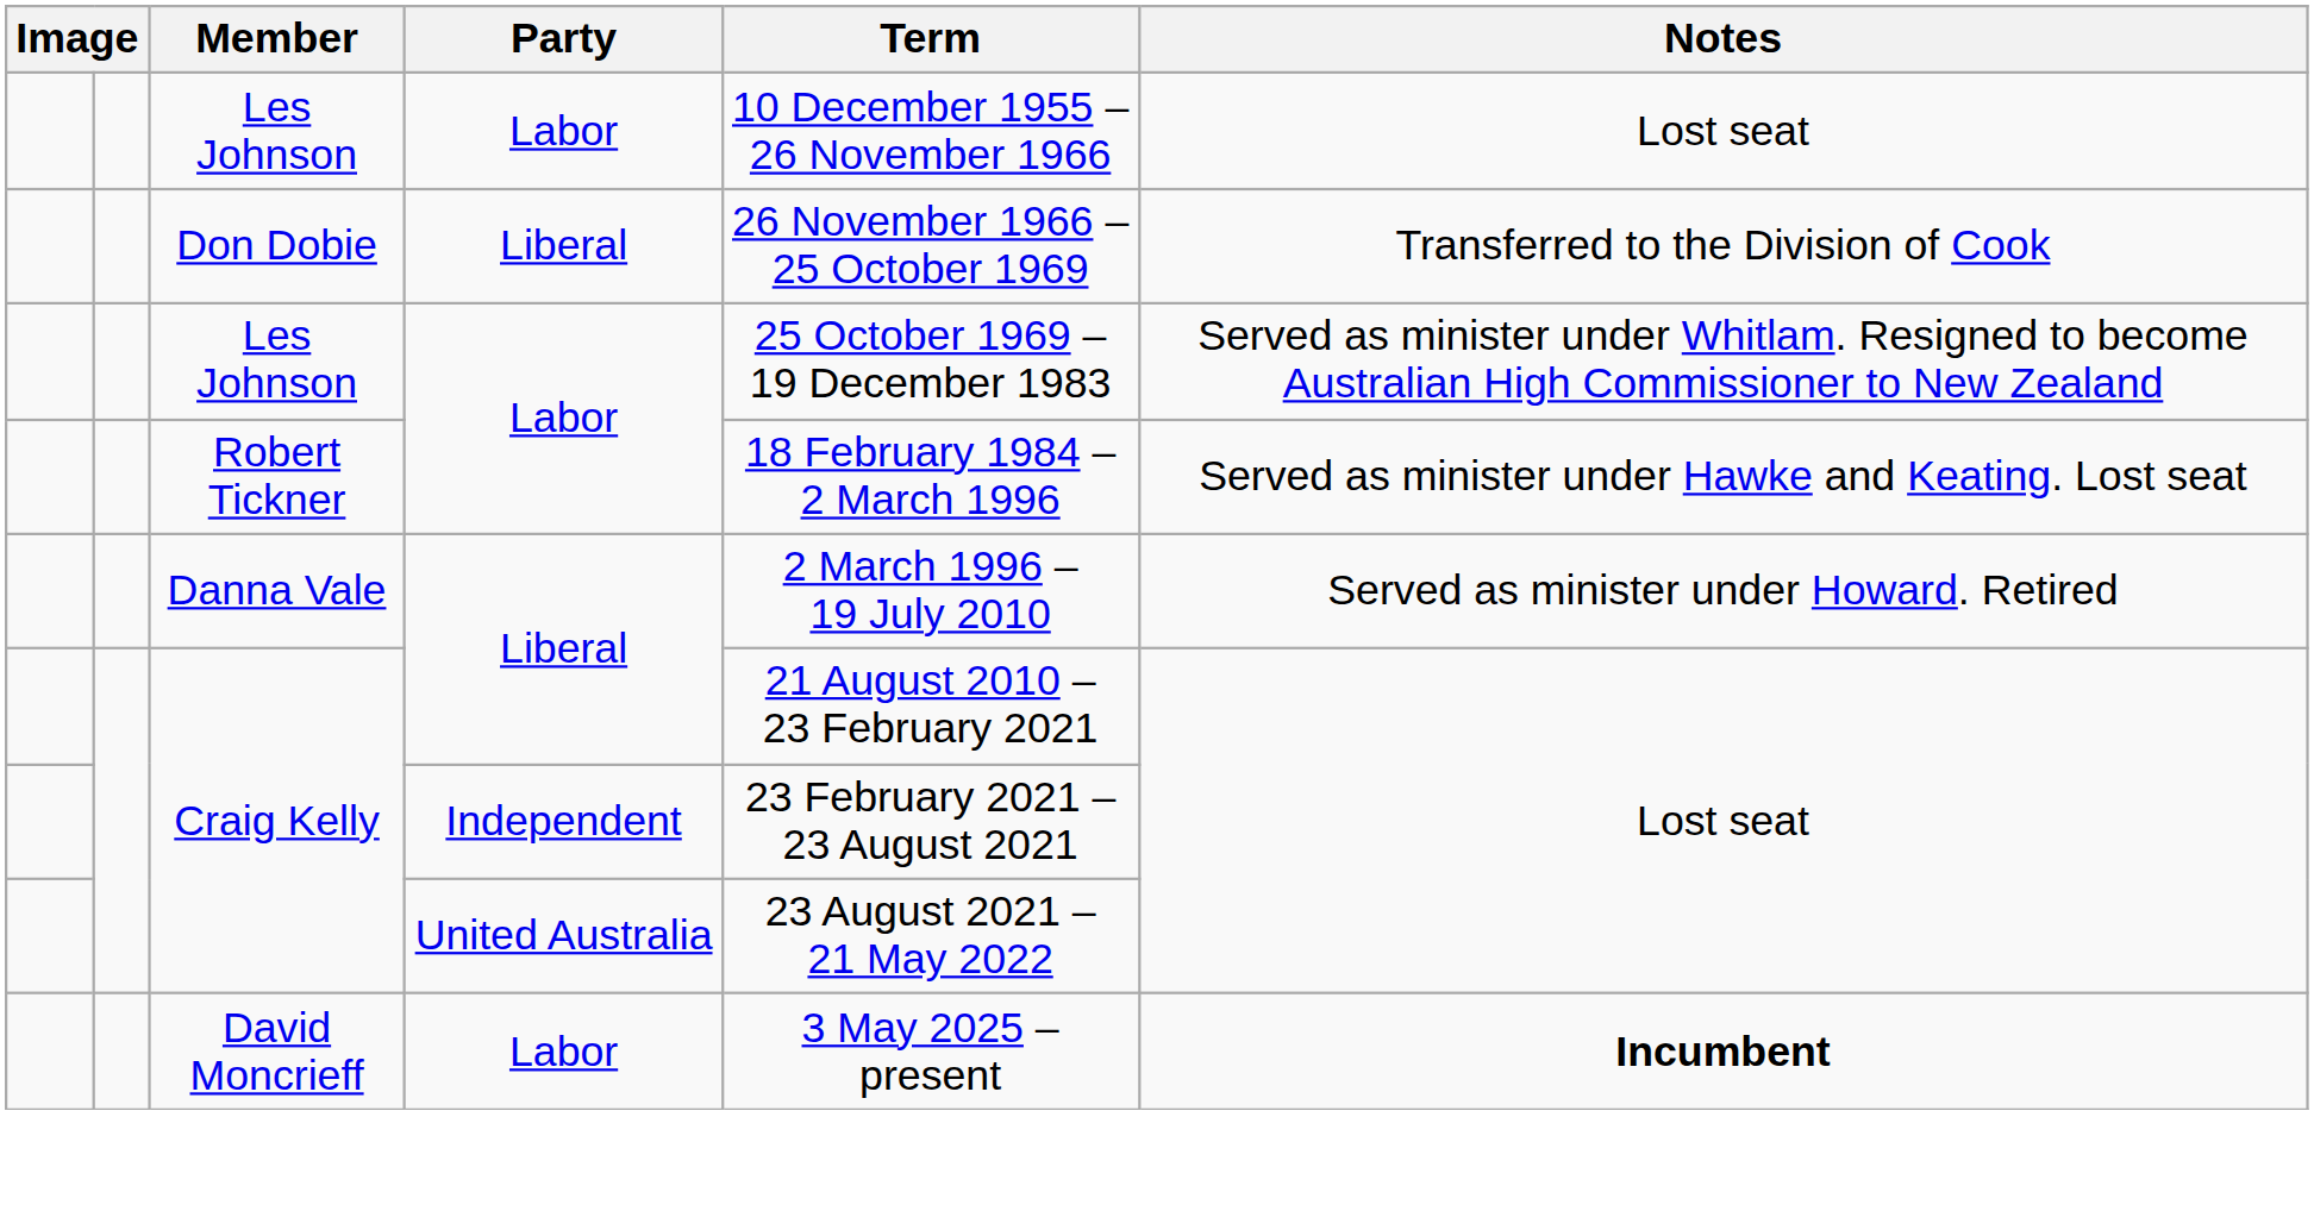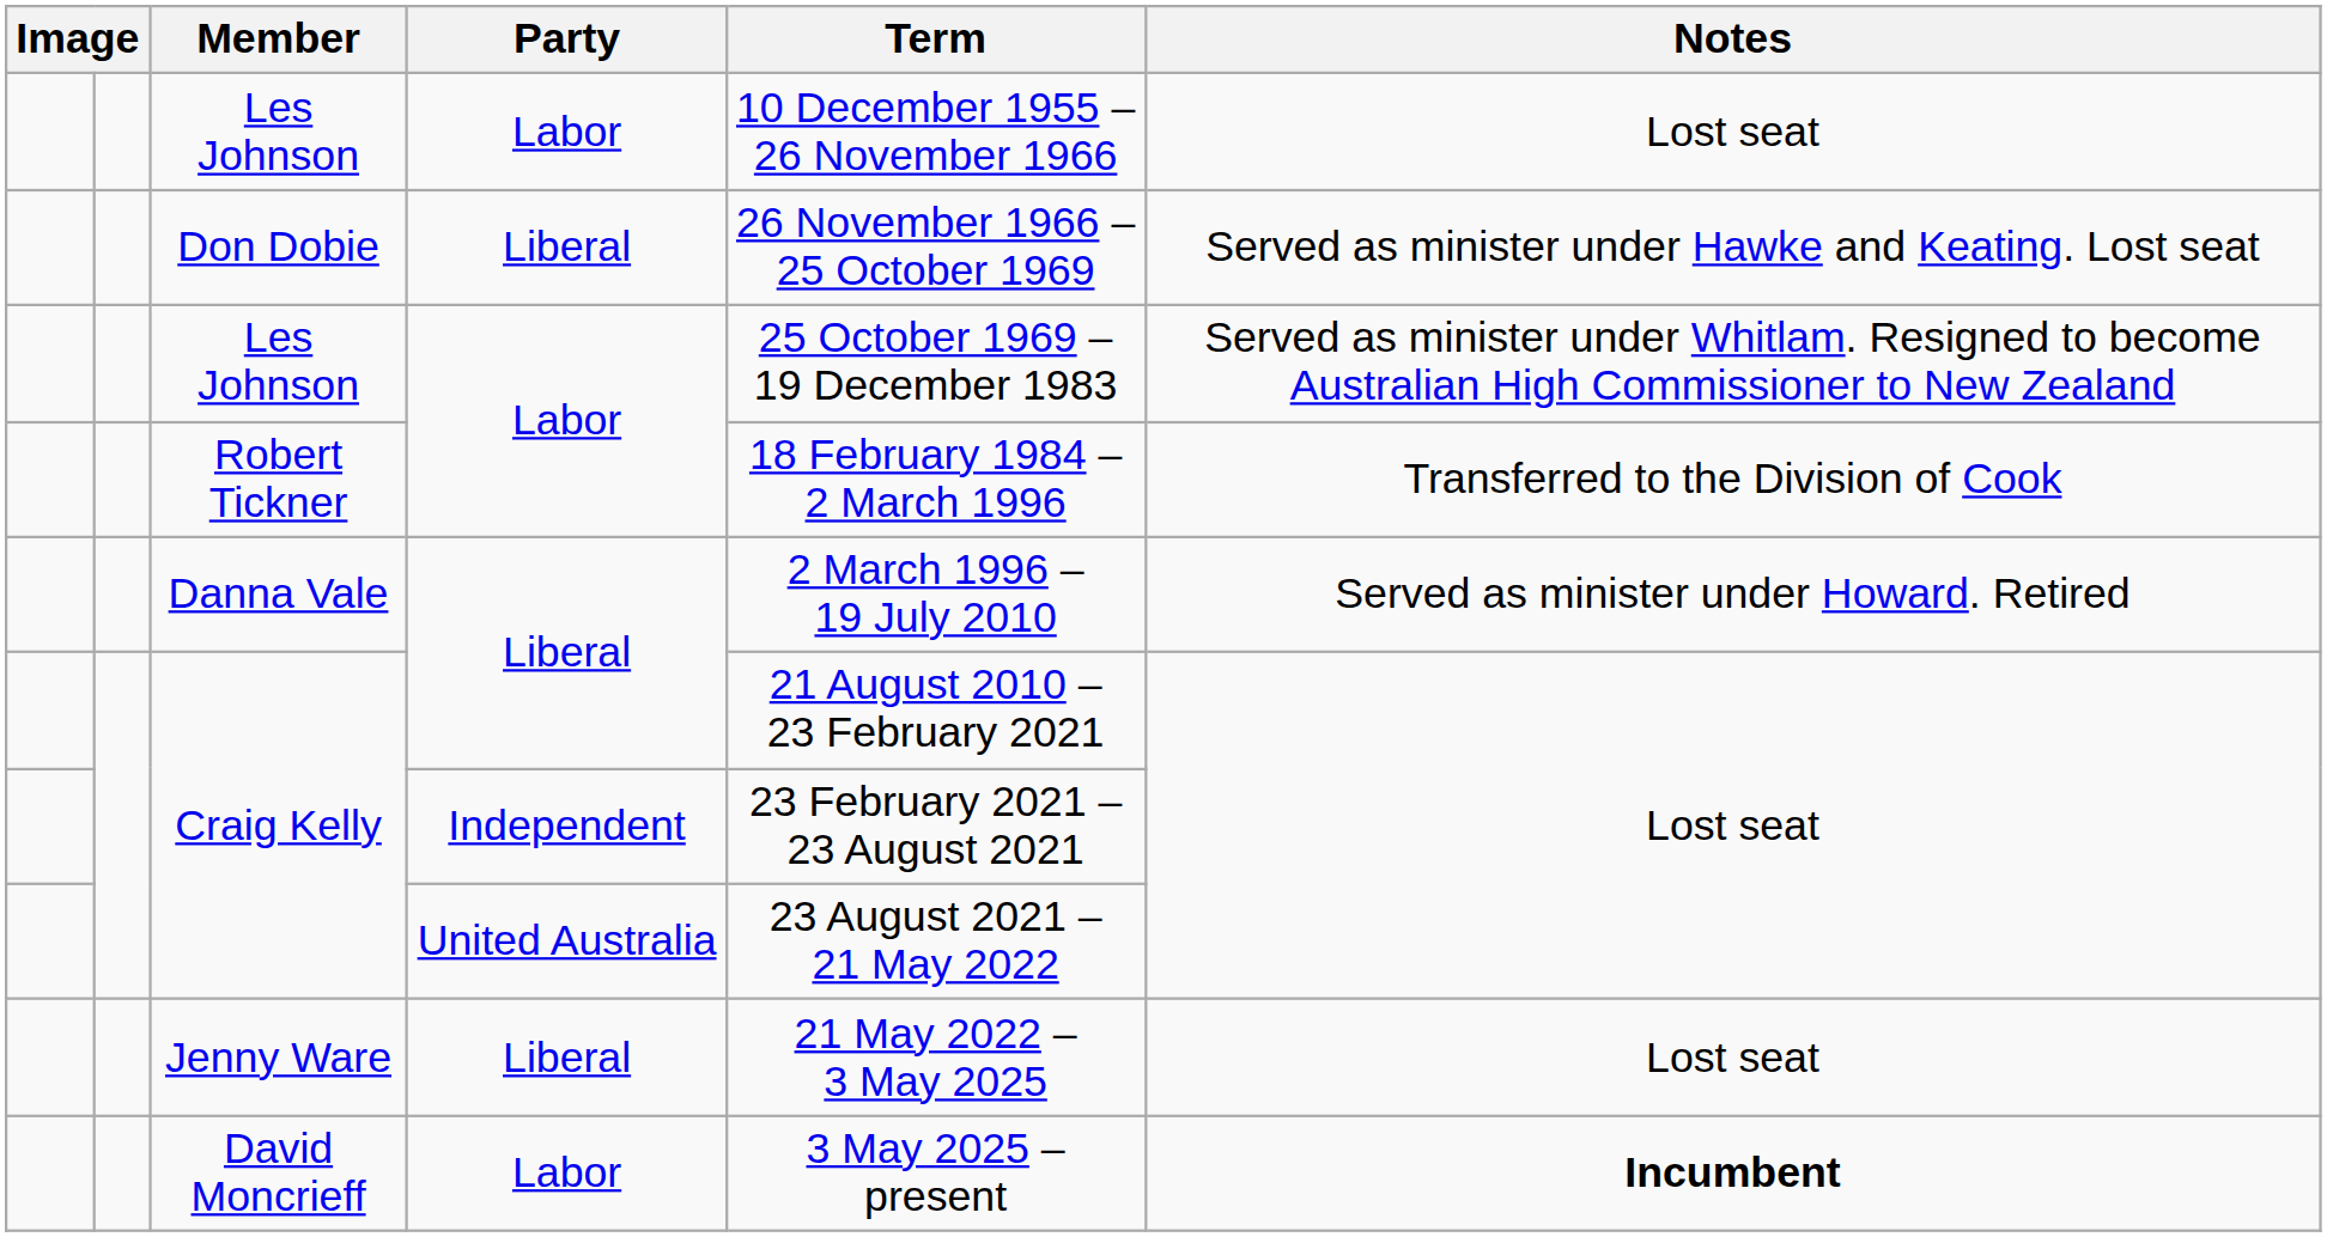 <table class=wikitable style="text-align:center">
 <tr>
 <th colspan=2>Image</th>
 <th>Member</th>
 <th>Party</th>
 <th>Term</th>
 <th>Notes</th>
 </tr>
 <tr>
 <td> </td>
 <td></td>
 <td><a href='#'>Les Johnson</a><br></td>
 <td><a href='#'>Labor</a></td>
 <td nowrap><a href='#'>10 December 1955</a> –<br><a href='#'>26 November 1966</a></td>
 <td>Lost seat</td>
 </tr>
 <tr>
 <td> </td>
 <td></td>
 <td><a href='#'>Don Dobie</a><br></td>
 <td><a href='#'>Liberal</a></td>
 <td nowrap><a href='#'>26 November 1966</a> –<br><a href='#'>25 October 1969</a></td>
-<td>Transferred to the Division of <a href='#'>Cook</a></td>
+<td>Served as minister under <a href='#'>Hawke</a> and <a href='#'>Keating</a>. Lost seat</td>
 </tr>
 <tr>
 <td> </td>
 <td></td>
 <td><a href='#'>Les Johnson</a><br></td>
 <td rowspan="2"><a href='#'>Labor</a></td>
 <td nowrap><a href='#'>25 October 1969</a> –<br>19 December 1983</td>
 <td>Served as minister under <a href='#'>Whitlam</a>. Resigned to become <a href='#'>Australian High Commissioner to New Zealand</a></td>
 </tr>
 <tr>
 <td> </td>
 <td></td>
 <td><a href='#'>Robert Tickner</a><br></td>
 <td nowrap><a href='#'>18 February 1984</a> –<br><a href='#'>2 March 1996</a></td>
-<td>Served as minister under <a href='#'>Hawke</a> and <a href='#'>Keating</a>. Lost seat</td>
+<td>Transferred to the Division of <a href='#'>Cook</a></td>
 </tr>
 <tr>
 <td> </td>
 <td></td>
 <td><a href='#'>Danna Vale</a><br></td>
 <td rowspan="2"><a href='#'>Liberal</a></td>
 <td nowrap><a href='#'>2 March 1996</a> –<br><a href='#'>19 July 2010</a></td>
 <td>Served as minister under <a href='#'>Howard</a>. Retired</td>
 </tr>
 <tr>
 <td> </td>
 <td rowspan="3"></td>
 <td rowspan="3"><a href='#'>Craig Kelly</a><br></td>
 <td nowrap><a href='#'>21 August 2010</a> –<br>23 February 2021</td>
 <td rowspan="3">Lost seat</td>
 </tr>
 <tr>
 <td> </td>
 <td nowrap><a href='#'>Independent</a></td>
 <td nowrap>23 February 2021 –<br>23 August 2021</td>
 </tr>
 <tr>
 <td> </td>
 <td nowrap><a href='#'>United Australia</a></td>
 <td nowrap>23 August 2021 –<br><a href='#'>21 May 2022</a></td>
 </tr>
 <tr>
 <td> </td>
 <td></td>
+<td><a href='#'>Jenny Ware</a><br></td>
+<td><a href='#'>Liberal</a></td>
+<td nowrap><a href='#'>21 May 2022</a> –<br> <a href='#'>3 May 2025</a></td>
+<td>Lost seat</td>
+</tr>
+<tr>
+<td> </td>
+<td></td>
 <td><a href='#'>David Moncrieff</a><br></td>
 <td><a href='#'>Labor</a></td>
 <td nowrap><a href='#'>3 May 2025</a> –<br>present</td>
 <td><strong>Incumbent</strong></td>
 </tr>
 </table>
